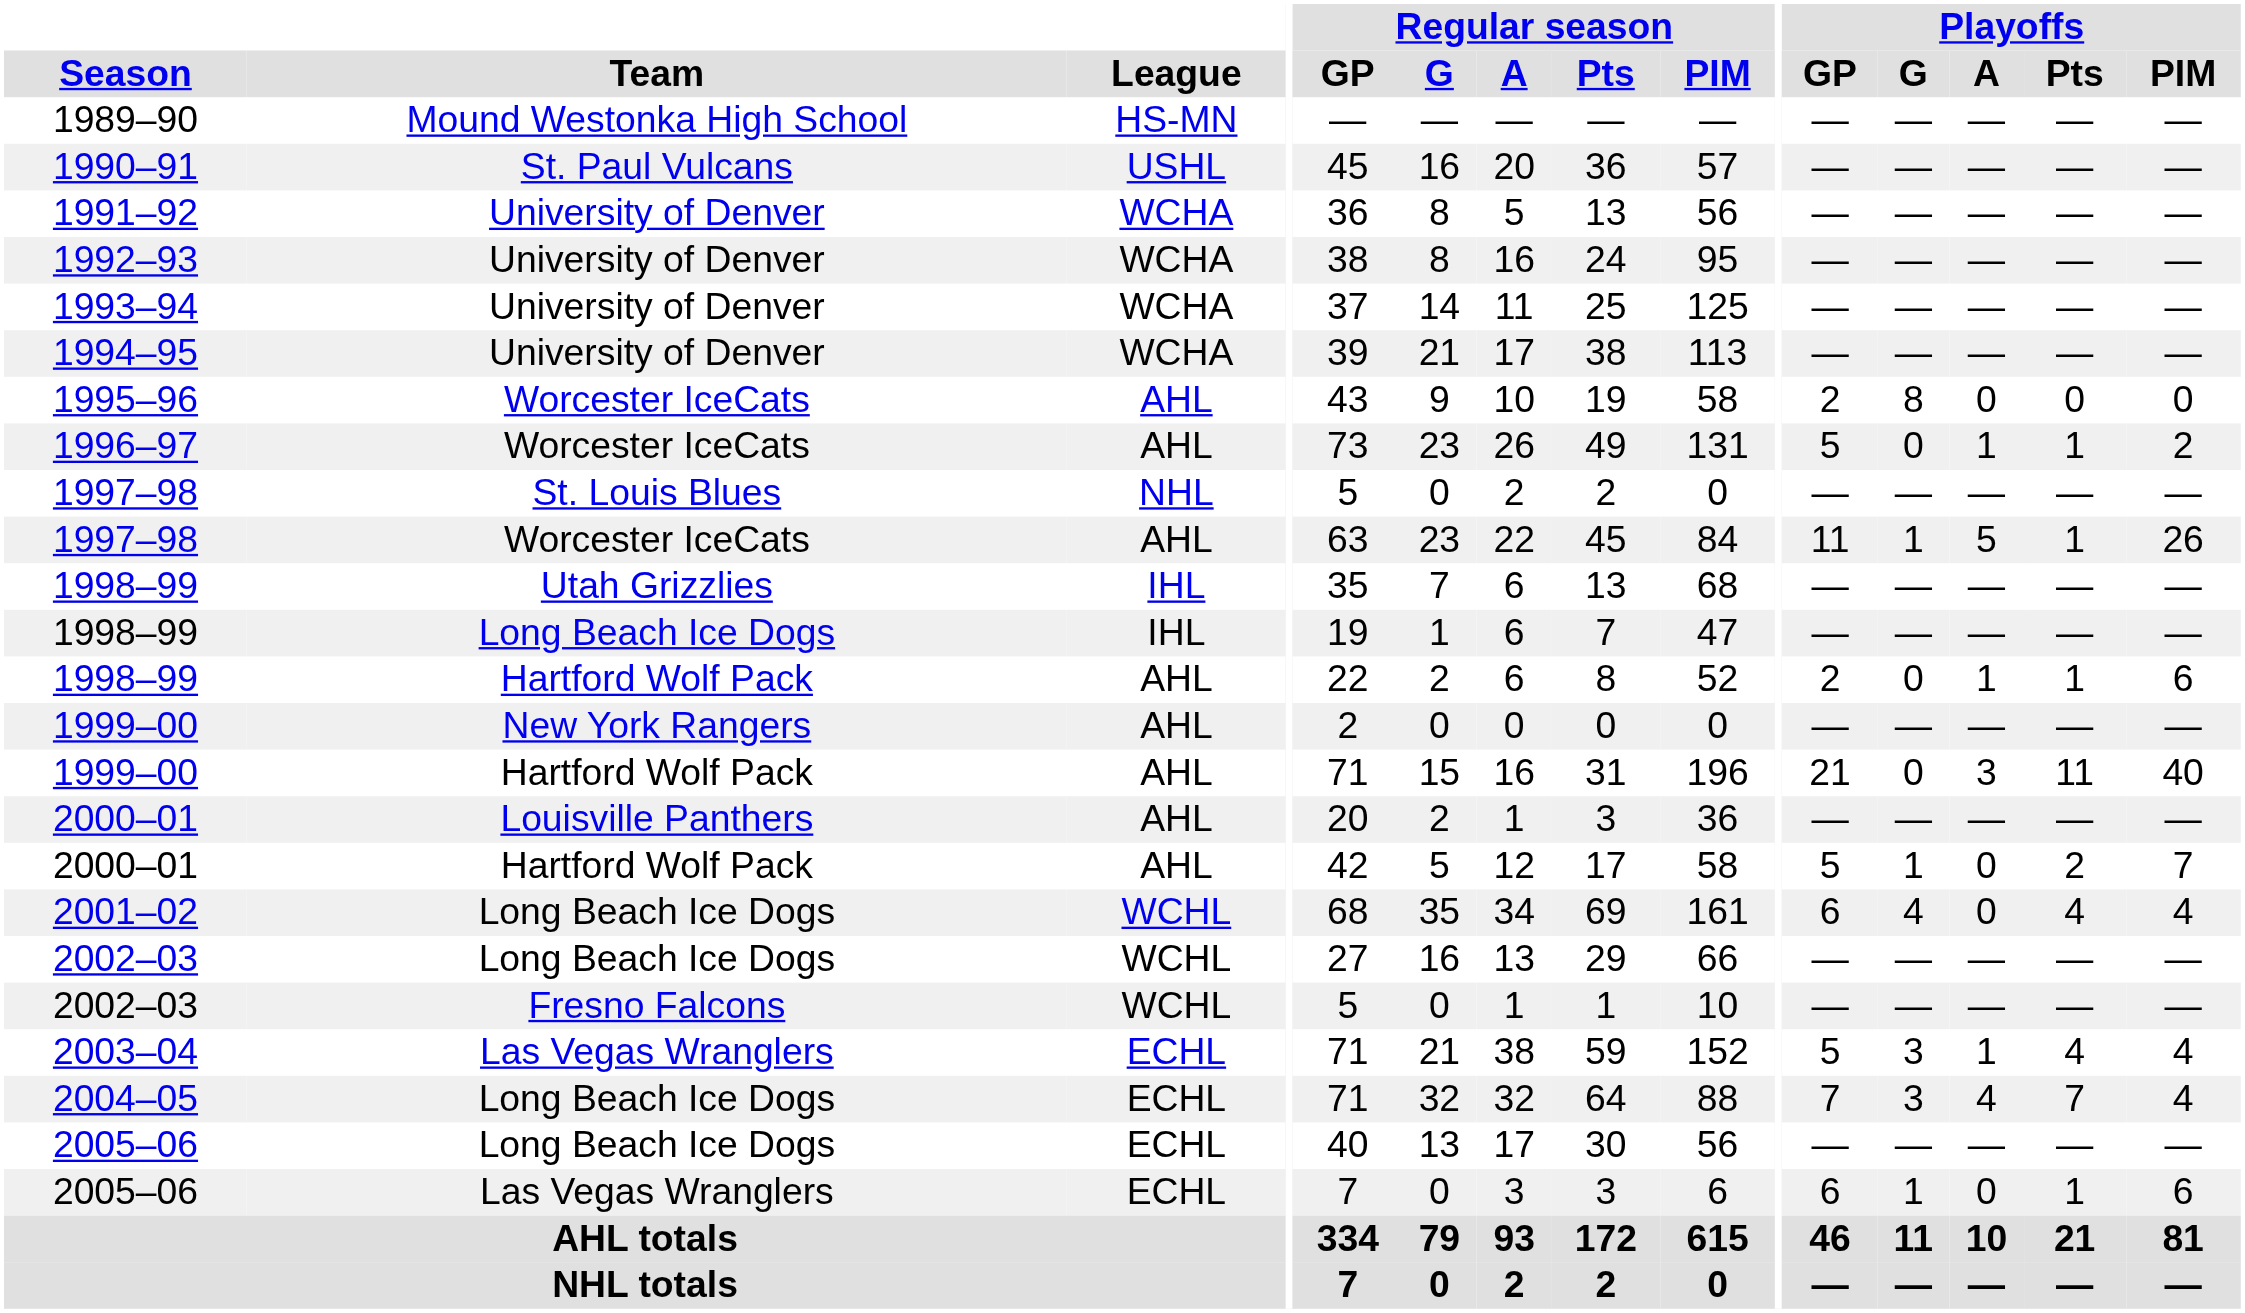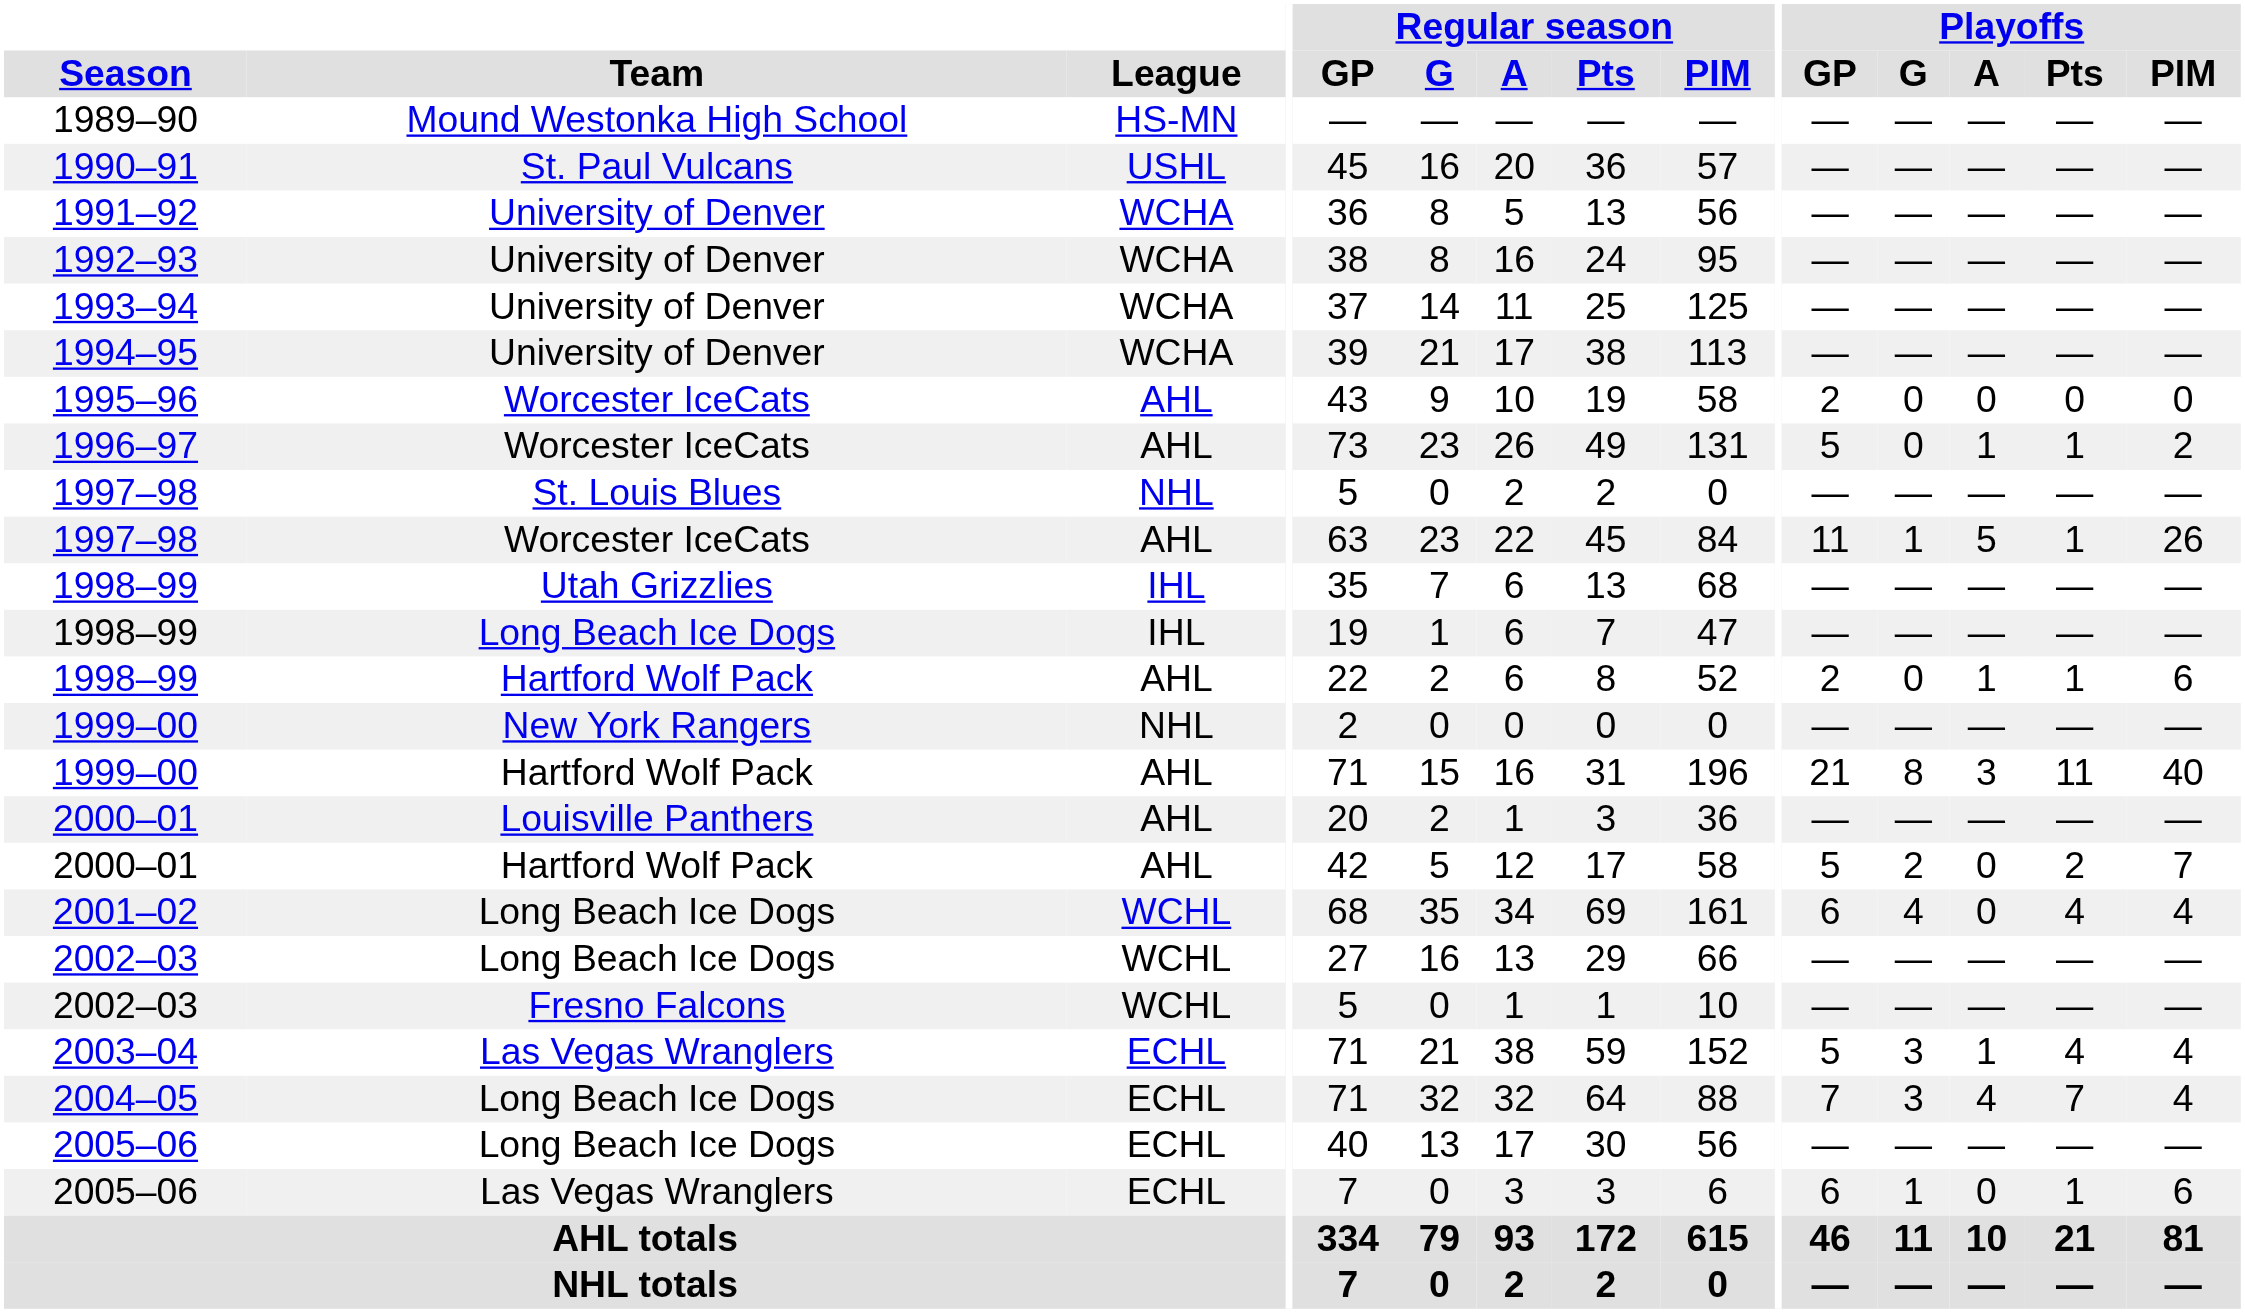 <table border="0" cellpadding="1" cellspacing="0" style="text-align:center; width:60em">
 <tr bgcolor="#e0e0e0">
 <th colspan="3" bgcolor="#ffffff"></th>
 <th rowspan="100" bgcolor="#ffffff"></th>
 <th colspan="5"><a href='#'>Regular season</a></th>
 <th rowspan="100" bgcolor="#ffffff"></th>
 <th colspan="5"><a href='#'>Playoffs</a></th>
 </tr>
 <tr bgcolor="#e0e0e0">
 <th><a href='#'>Season</a></th>
 <th>Team</th>
 <th>League</th>
 <th>GP</th>
 <th><a href='#'>G</a></th>
 <th><a href='#'>A</a></th>
 <th><a href='#'>Pts</a></th>
 <th><a href='#'>PIM</a></th>
 <th>GP</th>
 <th>G</th>
 <th>A</th>
 <th>Pts</th>
 <th>PIM</th>
 </tr>
 <tr>
 <td>1989–90</td>
 <td><a href='#'>Mound Westonka High School</a></td>
 <td><a href='#'>HS-MN</a></td>
 <td>—</td>
 <td>—</td>
 <td>—</td>
 <td>—</td>
 <td>—</td>
 <td>—</td>
 <td>—</td>
 <td>—</td>
 <td>—</td>
 <td>—</td>
 </tr>
 <tr bgcolor="#f0f0f0">
 <td><a href='#'>1990–91</a></td>
 <td><a href='#'>St. Paul Vulcans</a></td>
 <td><a href='#'>USHL</a></td>
 <td>45</td>
 <td>16</td>
 <td>20</td>
 <td>36</td>
 <td>57</td>
 <td>—</td>
 <td>—</td>
 <td>—</td>
 <td>—</td>
 <td>—</td>
 </tr>
 <tr>
 <td><a href='#'>1991–92</a></td>
 <td><a href='#'>University of Denver</a></td>
 <td><a href='#'>WCHA</a></td>
 <td>36</td>
 <td>8</td>
 <td>5</td>
 <td>13</td>
 <td>56</td>
 <td>—</td>
 <td>—</td>
 <td>—</td>
 <td>—</td>
 <td>—</td>
 </tr>
 <tr bgcolor="#f0f0f0">
 <td><a href='#'>1992–93</a></td>
 <td>University of Denver</td>
 <td>WCHA</td>
 <td>38</td>
 <td>8</td>
 <td>16</td>
 <td>24</td>
 <td>95</td>
 <td>—</td>
 <td>—</td>
 <td>—</td>
 <td>—</td>
 <td>—</td>
 </tr>
 <tr>
 <td><a href='#'>1993–94</a></td>
 <td>University of Denver</td>
 <td>WCHA</td>
 <td>37</td>
 <td>14</td>
 <td>11</td>
 <td>25</td>
 <td>125</td>
 <td>—</td>
 <td>—</td>
 <td>—</td>
 <td>—</td>
 <td>—</td>
 </tr>
 <tr bgcolor="#f0f0f0">
 <td><a href='#'>1994–95</a></td>
 <td>University of Denver</td>
 <td>WCHA</td>
 <td>39</td>
 <td>21</td>
 <td>17</td>
 <td>38</td>
 <td>113</td>
 <td>—</td>
 <td>—</td>
 <td>—</td>
 <td>—</td>
 <td>—</td>
 </tr>
 <tr>
 <td><a href='#'>1995–96</a></td>
 <td><a href='#'>Worcester IceCats</a></td>
 <td><a href='#'>AHL</a></td>
 <td>43</td>
 <td>9</td>
 <td>10</td>
 <td>19</td>
 <td>58</td>
 <td>2</td>
-<td>8</td>
+<td>0</td>
 <td>0</td>
 <td>0</td>
 <td>0</td>
 </tr>
 <tr bgcolor="#f0f0f0">
 <td><a href='#'>1996–97</a></td>
 <td>Worcester IceCats</td>
 <td>AHL</td>
 <td>73</td>
 <td>23</td>
 <td>26</td>
 <td>49</td>
 <td>131</td>
 <td>5</td>
 <td>0</td>
 <td>1</td>
 <td>1</td>
 <td>2</td>
 </tr>
 <tr>
 <td><a href='#'>1997–98</a></td>
 <td><a href='#'>St. Louis Blues</a></td>
 <td><a href='#'>NHL</a></td>
 <td>5</td>
 <td>0</td>
 <td>2</td>
 <td>2</td>
 <td>0</td>
 <td>—</td>
 <td>—</td>
 <td>—</td>
 <td>—</td>
 <td>—</td>
 </tr>
 <tr bgcolor="#f0f0f0">
 <td><a href='#'>1997–98</a></td>
 <td>Worcester IceCats</td>
 <td>AHL</td>
 <td>63</td>
 <td>23</td>
 <td>22</td>
 <td>45</td>
 <td>84</td>
 <td>11</td>
 <td>1</td>
 <td>5</td>
 <td>1</td>
 <td>26</td>
 </tr>
 <tr>
 <td><a href='#'>1998–99</a></td>
 <td><a href='#'>Utah Grizzlies</a></td>
 <td><a href='#'>IHL</a></td>
 <td>35</td>
 <td>7</td>
 <td>6</td>
 <td>13</td>
 <td>68</td>
 <td>—</td>
 <td>—</td>
 <td>—</td>
 <td>—</td>
 <td>—</td>
 </tr>
 <tr bgcolor="#f0f0f0">
 <td>1998–99</td>
 <td><a href='#'>Long Beach Ice Dogs</a></td>
 <td>IHL</td>
 <td>19</td>
 <td>1</td>
 <td>6</td>
 <td>7</td>
 <td>47</td>
 <td>—</td>
 <td>—</td>
 <td>—</td>
 <td>—</td>
 <td>—</td>
 </tr>
 <tr>
 <td><a href='#'>1998–99</a></td>
 <td><a href='#'>Hartford Wolf Pack</a></td>
 <td>AHL</td>
 <td>22</td>
 <td>2</td>
 <td>6</td>
 <td>8</td>
 <td>52</td>
 <td>2</td>
 <td>0</td>
 <td>1</td>
 <td>1</td>
 <td>6</td>
 </tr>
 <tr bgcolor="#f0f0f0">
 <td><a href='#'>1999–00</a></td>
 <td><a href='#'>New York Rangers</a></td>
-<td>AHL</td>
+<td>NHL</td>
 <td>2</td>
 <td>0</td>
 <td>0</td>
 <td>0</td>
 <td>0</td>
 <td>—</td>
 <td>—</td>
 <td>—</td>
 <td>—</td>
 <td>—</td>
 </tr>
 <tr>
 <td><a href='#'>1999–00</a></td>
 <td>Hartford Wolf Pack</td>
 <td>AHL</td>
 <td>71</td>
 <td>15</td>
 <td>16</td>
 <td>31</td>
 <td>196</td>
 <td>21</td>
-<td>0</td>
+<td>8</td>
 <td>3</td>
 <td>11</td>
 <td>40</td>
 </tr>
 <tr bgcolor="#f0f0f0">
 <td><a href='#'>2000–01</a></td>
 <td><a href='#'>Louisville Panthers</a></td>
 <td>AHL</td>
 <td>20</td>
 <td>2</td>
 <td>1</td>
 <td>3</td>
 <td>36</td>
 <td>—</td>
 <td>—</td>
 <td>—</td>
 <td>—</td>
 <td>—</td>
 </tr>
 <tr>
 <td>2000–01</td>
 <td>Hartford Wolf Pack</td>
 <td>AHL</td>
 <td>42</td>
 <td>5</td>
 <td>12</td>
 <td>17</td>
 <td>58</td>
 <td>5</td>
-<td>1</td>
+<td>2</td>
 <td>0</td>
 <td>2</td>
 <td>7</td>
 </tr>
 <tr bgcolor="#f0f0f0">
 <td><a href='#'>2001–02</a></td>
 <td>Long Beach Ice Dogs</td>
 <td><a href='#'>WCHL</a></td>
 <td>68</td>
 <td>35</td>
 <td>34</td>
 <td>69</td>
 <td>161</td>
 <td>6</td>
 <td>4</td>
 <td>0</td>
 <td>4</td>
 <td>4</td>
 </tr>
 <tr>
 <td><a href='#'>2002–03</a></td>
 <td>Long Beach Ice Dogs</td>
 <td>WCHL</td>
 <td>27</td>
 <td>16</td>
 <td>13</td>
 <td>29</td>
 <td>66</td>
 <td>—</td>
 <td>—</td>
 <td>—</td>
 <td>—</td>
 <td>—</td>
 </tr>
 <tr bgcolor="#f0f0f0">
 <td>2002–03</td>
 <td><a href='#'>Fresno Falcons</a></td>
 <td>WCHL</td>
 <td>5</td>
 <td>0</td>
 <td>1</td>
 <td>1</td>
 <td>10</td>
 <td>—</td>
 <td>—</td>
 <td>—</td>
 <td>—</td>
 <td>—</td>
 </tr>
 <tr>
 <td><a href='#'>2003–04</a></td>
 <td><a href='#'>Las Vegas Wranglers</a></td>
 <td><a href='#'>ECHL</a></td>
 <td>71</td>
 <td>21</td>
 <td>38</td>
 <td>59</td>
 <td>152</td>
 <td>5</td>
 <td>3</td>
 <td>1</td>
 <td>4</td>
 <td>4</td>
 </tr>
 <tr bgcolor="#f0f0f0">
 <td><a href='#'>2004–05</a></td>
 <td>Long Beach Ice Dogs</td>
 <td>ECHL</td>
 <td>71</td>
 <td>32</td>
 <td>32</td>
 <td>64</td>
 <td>88</td>
 <td>7</td>
 <td>3</td>
 <td>4</td>
 <td>7</td>
 <td>4</td>
 </tr>
 <tr>
 <td><a href='#'>2005–06</a></td>
 <td>Long Beach Ice Dogs</td>
 <td>ECHL</td>
 <td>40</td>
 <td>13</td>
 <td>17</td>
 <td>30</td>
 <td>56</td>
 <td>—</td>
 <td>—</td>
 <td>—</td>
 <td>—</td>
 <td>—</td>
 </tr>
 <tr bgcolor="#f0f0f0">
 <td>2005–06</td>
 <td>Las Vegas Wranglers</td>
 <td>ECHL</td>
 <td>7</td>
 <td>0</td>
 <td>3</td>
 <td>3</td>
 <td>6</td>
 <td>6</td>
 <td>1</td>
 <td>0</td>
 <td>1</td>
 <td>6</td>
 </tr>
 <tr bgcolor="#e0e0e0">
 <th colspan="3">AHL totals</th>
 <th>334</th>
 <th>79</th>
 <th>93</th>
 <th>172</th>
 <th>615</th>
 <th>46</th>
 <th>11</th>
 <th>10</th>
 <th>21</th>
 <th>81</th>
 </tr>
 <tr bgcolor="#e0e0e0">
 <th colspan="3">NHL totals</th>
 <th>7</th>
 <th>0</th>
 <th>2</th>
 <th>2</th>
 <th>0</th>
 <th>—</th>
 <th>—</th>
 <th>—</th>
 <th>—</th>
 <th>—</th>
 </tr>
 </table>
